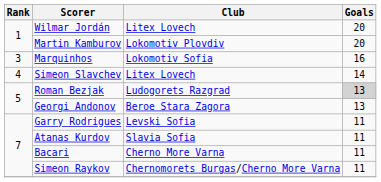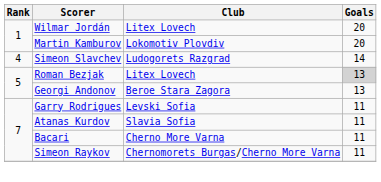 <table class="wikitable" style="text-align:center">
 <tr>
 <th>Rank</th>
 <th>Scorer</th>
 <th>Club</th>
 <th>Goals</th>
 </tr>
 <tr>
 <td rowspan="2">1</td>
 <td align="left"> <a href='#'>Wilmar Jordán</a></td>
 <td align="left"><a href='#'>Litex Lovech</a></td>
 <td>20</td>
 </tr>
 <tr>
 <td align="left"> <a href='#'>Martin Kamburov</a></td>
 <td align="left"><a href='#'>Lokomotiv Plovdiv</a></td>
 <td>20</td>
 </tr>
 <tr>
-<td rowspan="1">3</td>
-<td align="left"> <a href='#'>Marquinhos</a></td>
-<td align="left"><a href='#'>Lokomotiv Sofia</a></td>
-<td>16</td>
-</tr>
-<tr>
 <td rowspan="1">4</td>
 <td align="left"> <a href='#'>Simeon Slavchev</a></td>
-<td align="left"><a href='#'>Litex Lovech</a></td>
+<td align="left"><a href='#'>Ludogorets Razgrad</a></td>
 <td>14</td>
 </tr>
 <tr>
 <td rowspan="2">5</td>
 <td align="left"> <a href='#'>Roman Bezjak</a></td>
-<td align="left"><a href='#'>Ludogorets Razgrad</a></td>
+<td align="left"><a href='#'>Litex Lovech</a></td>
 <td style="background: lightgrey;">13</td>
 </tr>
 <tr>
 <td align="left"> <a href='#'>Georgi Andonov</a></td>
 <td align="left"><a href='#'>Beroe Stara Zagora</a></td>
 <td>13</td>
 </tr>
 <tr>
 <td rowspan="4">7</td>
 <td align="left"> <a href='#'>Garry Rodrigues</a></td>
 <td align="left"><a href='#'>Levski Sofia</a></td>
 <td>11</td>
 </tr>
 <tr>
 <td align="left"> <a href='#'>Atanas Kurdov</a></td>
 <td align="left"><a href='#'>Slavia Sofia</a></td>
 <td>11</td>
 </tr>
 <tr>
 <td align="left"> <a href='#'>Bacari</a></td>
 <td align="left"><a href='#'>Cherno More Varna</a></td>
 <td>11</td>
 </tr>
 <tr>
 <td align="left"> <a href='#'>Simeon Raykov</a></td>
 <td align="left"><a href='#'>Chernomorets Burgas</a>/<a href='#'>Cherno More Varna</a></td>
 <td>11</td>
 </tr>
 <tr>
 </tr>
 </table>
